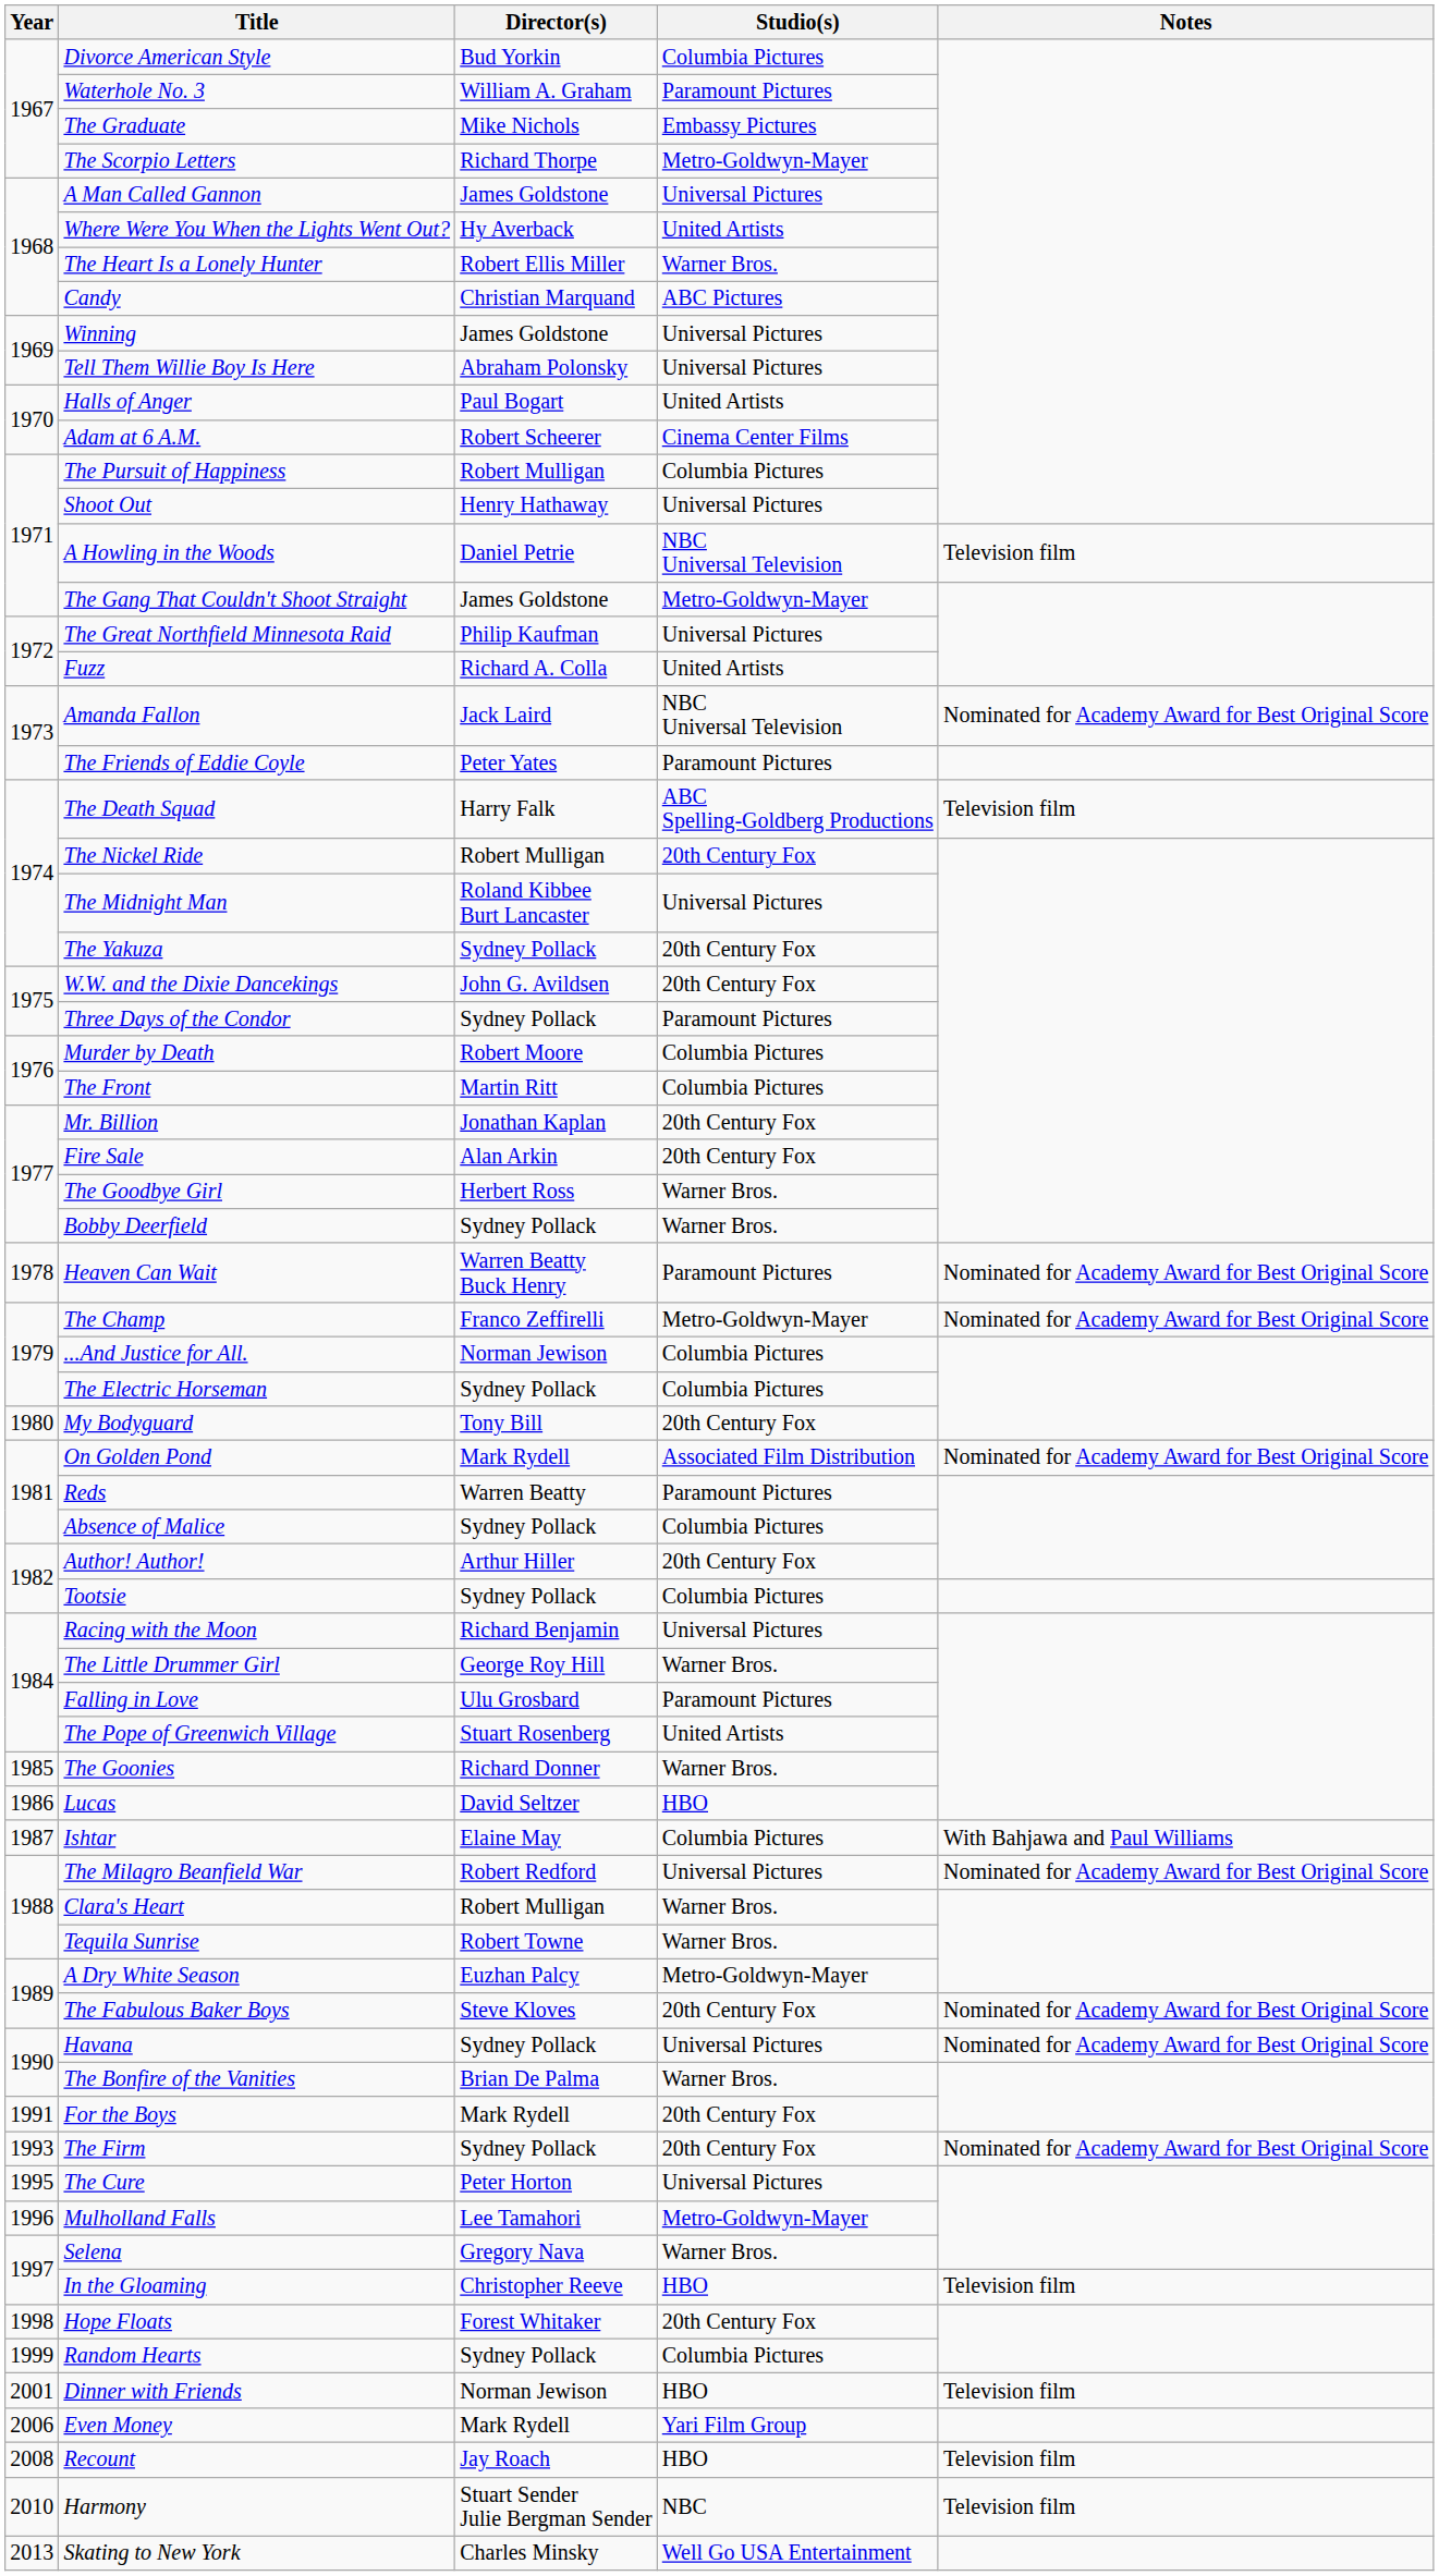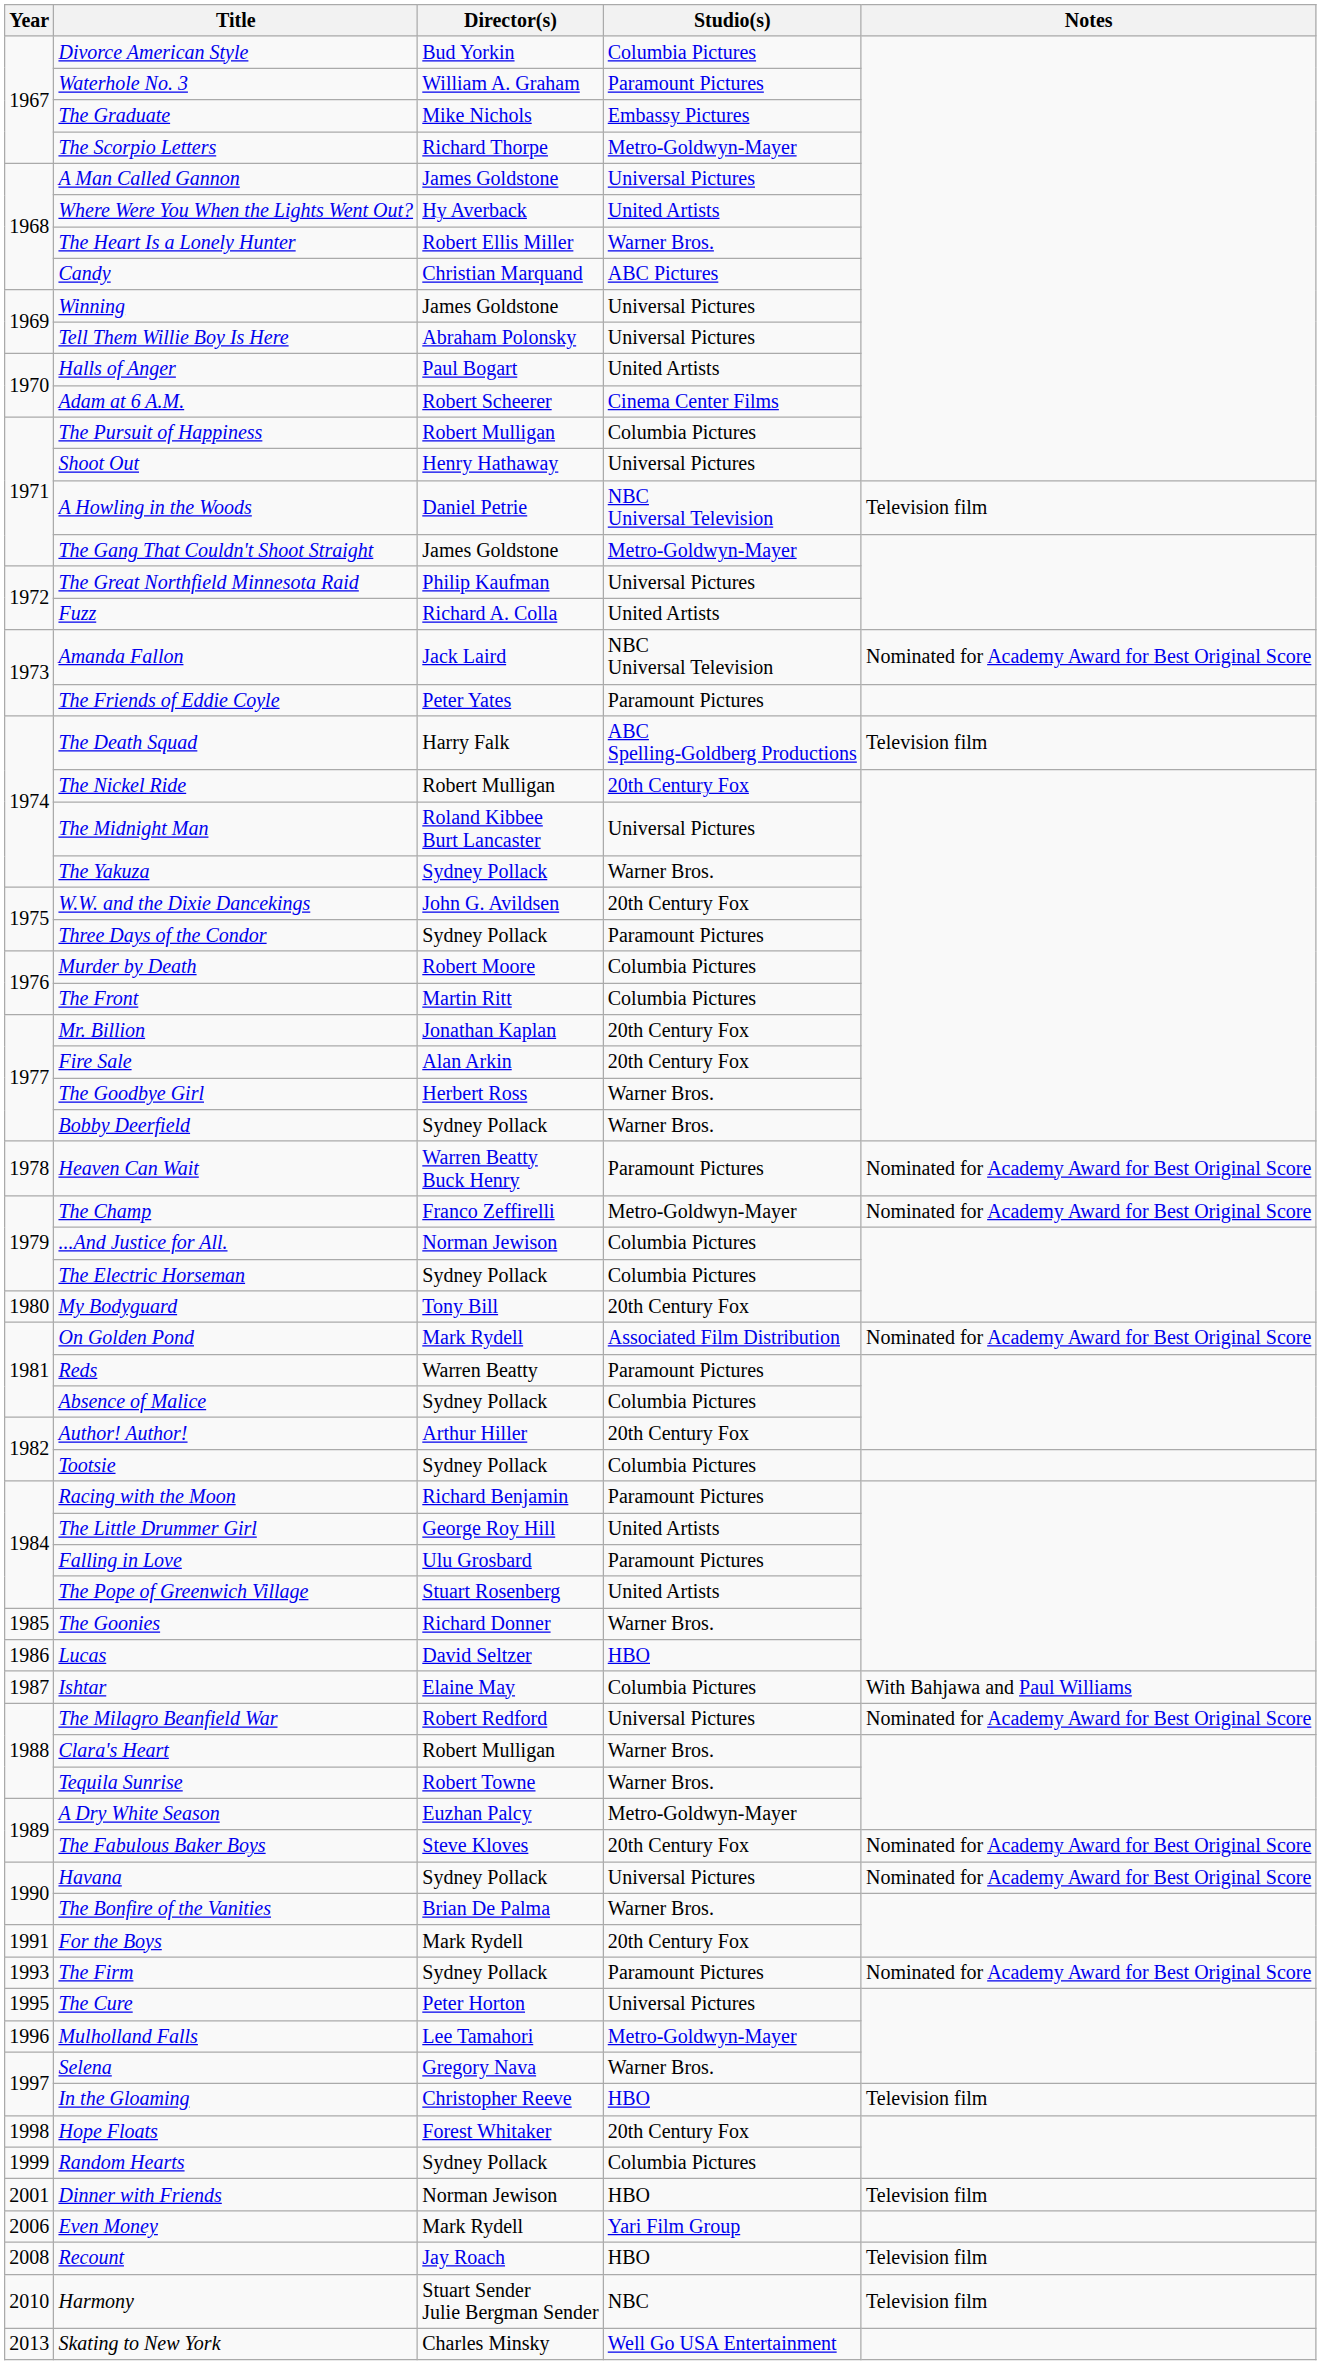 <table class="wikitable sortable">
 <tr>
 <th>Year</th>
 <th>Title</th>
 <th>Director(s)</th>
 <th>Studio(s)</th>
 <th>Notes</th>
 </tr>
 <tr>
 <td rowspan=4>1967</td>
 <td><em><a href='#'>Divorce American Style</a></em></td>
 <td><a href='#'>Bud Yorkin</a></td>
 <td><a href='#'>Columbia Pictures</a></td>
 </tr>
 <tr>
 <td><em><a href='#'>Waterhole No. 3</a></em></td>
 <td><a href='#'>William A. Graham</a></td>
 <td><a href='#'>Paramount Pictures</a></td>
 </tr>
 <tr>
 <td><em><a href='#'>The Graduate</a></em></td>
 <td><a href='#'>Mike Nichols</a></td>
 <td><a href='#'>Embassy Pictures</a></td>
 </tr>
 <tr>
 <td><em><a href='#'>The Scorpio Letters</a></em></td>
 <td><a href='#'>Richard Thorpe</a></td>
 <td><a href='#'>Metro-Goldwyn-Mayer</a></td>
 </tr>
 <tr>
 <td rowspan=4>1968</td>
 <td><em><a href='#'>A Man Called Gannon</a></em></td>
 <td><a href='#'>James Goldstone</a></td>
 <td><a href='#'>Universal Pictures</a></td>
 </tr>
 <tr>
 <td><em><a href='#'>Where Were You When the Lights Went Out?</a></em></td>
 <td><a href='#'>Hy Averback</a></td>
 <td><a href='#'>United Artists</a></td>
 </tr>
 <tr>
 <td><em><a href='#'>The Heart Is a Lonely Hunter</a></em></td>
 <td><a href='#'>Robert Ellis Miller</a></td>
 <td><a href='#'>Warner Bros.</a></td>
 </tr>
 <tr>
 <td><em><a href='#'>Candy</a></em></td>
 <td><a href='#'>Christian Marquand</a></td>
 <td><a href='#'>ABC Pictures</a></td>
 </tr>
 <tr>
 <td rowspan=2>1969</td>
 <td><em><a href='#'>Winning</a></em></td>
 <td>James Goldstone</td>
 <td>Universal Pictures</td>
 </tr>
 <tr>
 <td><em><a href='#'>Tell Them Willie Boy Is Here</a></em></td>
 <td><a href='#'>Abraham Polonsky</a></td>
 <td>Universal Pictures</td>
 </tr>
 <tr>
 <td rowspan=2>1970</td>
 <td><em><a href='#'>Halls of Anger</a></em></td>
 <td><a href='#'>Paul Bogart</a></td>
 <td>United Artists</td>
 </tr>
 <tr>
 <td><em><a href='#'>Adam at 6 A.M.</a></em></td>
 <td><a href='#'>Robert Scheerer</a></td>
 <td><a href='#'>Cinema Center Films</a></td>
 </tr>
 <tr>
 <td rowspan=4>1971</td>
 <td><em><a href='#'>The Pursuit of Happiness</a></em></td>
 <td><a href='#'>Robert Mulligan</a></td>
 <td>Columbia Pictures</td>
 </tr>
 <tr>
 <td><em><a href='#'>Shoot Out</a></em></td>
 <td><a href='#'>Henry Hathaway</a></td>
 <td>Universal Pictures</td>
 </tr>
 <tr>
 <td><em><a href='#'>A Howling in the Woods</a></em></td>
 <td><a href='#'>Daniel Petrie</a></td>
 <td><a href='#'>NBC</a><br><a href='#'>Universal Television</a></td>
 <td>Television film</td>
 </tr>
 <tr>
 <td><em><a href='#'>The Gang That Couldn't Shoot Straight</a></em></td>
 <td>James Goldstone</td>
 <td><a href='#'>Metro-Goldwyn-Mayer</a></td>
 </tr>
 <tr>
 <td rowspan=2>1972</td>
 <td><em><a href='#'>The Great Northfield Minnesota Raid</a></em></td>
 <td><a href='#'>Philip Kaufman</a></td>
 <td>Universal Pictures</td>
 </tr>
 <tr>
 <td><em><a href='#'>Fuzz</a></em></td>
 <td><a href='#'>Richard A. Colla</a></td>
 <td>United Artists</td>
 </tr>
 <tr>
 <td rowspan=2>1973</td>
 <td><em><a href='#'>Amanda Fallon</a></em></td>
 <td><a href='#'>Jack Laird</a></td>
 <td>NBC<br>Universal Television</td>
 <td>Nominated for <a href='#'>Academy Award for Best Original Score</a></td>
 </tr>
 <tr>
 <td><em><a href='#'>The Friends of Eddie Coyle</a></em></td>
 <td><a href='#'>Peter Yates</a></td>
 <td>Paramount Pictures</td>
 </tr>
 <tr>
 <td rowspan=4>1974</td>
 <td><em><a href='#'>The Death Squad</a></em></td>
 <td>Harry Falk</td>
 <td><a href='#'>ABC</a><br><a href='#'>Spelling-Goldberg Productions</a></td>
 <td>Television film</td>
 </tr>
 <tr>
 <td><em><a href='#'>The Nickel Ride</a></em></td>
 <td>Robert Mulligan</td>
 <td><a href='#'>20th Century Fox</a></td>
 </tr>
 <tr>
 <td><em><a href='#'>The Midnight Man</a></em></td>
 <td><a href='#'>Roland Kibbee</a><br><a href='#'>Burt Lancaster</a></td>
 <td>Universal Pictures</td>
 </tr>
 <tr>
 <td><em><a href='#'>The Yakuza</a></em></td>
 <td><a href='#'>Sydney Pollack</a></td>
-<td>20th Century Fox</td>
+<td>Warner Bros.</td>
 </tr>
 <tr>
 <td rowspan=2>1975</td>
 <td><em><a href='#'>W.W. and the Dixie Dancekings</a></em></td>
 <td><a href='#'>John G. Avildsen</a></td>
 <td>20th Century Fox</td>
 </tr>
 <tr>
 <td><em><a href='#'>Three Days of the Condor</a></em></td>
 <td>Sydney Pollack</td>
 <td>Paramount Pictures</td>
 </tr>
 <tr>
 <td rowspan=2>1976</td>
 <td><em><a href='#'>Murder by Death</a></em></td>
 <td><a href='#'>Robert Moore</a></td>
 <td>Columbia Pictures</td>
 </tr>
 <tr>
 <td><em><a href='#'>The Front</a></em></td>
 <td><a href='#'>Martin Ritt</a></td>
 <td>Columbia Pictures</td>
 </tr>
 <tr>
 <td rowspan=4>1977</td>
 <td><em><a href='#'>Mr. Billion</a></em></td>
 <td><a href='#'>Jonathan Kaplan</a></td>
 <td>20th Century Fox</td>
 </tr>
 <tr>
 <td><em><a href='#'>Fire Sale</a></em></td>
 <td><a href='#'>Alan Arkin</a></td>
 <td>20th Century Fox</td>
 </tr>
 <tr>
 <td><em><a href='#'>The Goodbye Girl</a></em></td>
 <td><a href='#'>Herbert Ross</a></td>
 <td>Warner Bros.</td>
 </tr>
 <tr>
 <td><em><a href='#'>Bobby Deerfield</a></em></td>
 <td>Sydney Pollack</td>
 <td>Warner Bros.</td>
 </tr>
 <tr>
 <td>1978</td>
 <td><em><a href='#'>Heaven Can Wait</a></em></td>
 <td><a href='#'>Warren Beatty</a><br><a href='#'>Buck Henry</a></td>
 <td>Paramount Pictures</td>
 <td>Nominated for <a href='#'>Academy Award for Best Original Score</a></td>
 </tr>
 <tr>
 <td rowspan=3>1979</td>
 <td><em><a href='#'>The Champ</a></em></td>
 <td><a href='#'>Franco Zeffirelli</a></td>
 <td>Metro-Goldwyn-Mayer</td>
 <td>Nominated for <a href='#'>Academy Award for Best Original Score</a></td>
 </tr>
 <tr>
 <td><em><a href='#'>...And Justice for All.</a></em></td>
 <td><a href='#'>Norman Jewison</a></td>
 <td>Columbia Pictures</td>
 </tr>
 <tr>
 <td><em><a href='#'>The Electric Horseman</a></em></td>
 <td>Sydney Pollack</td>
 <td>Columbia Pictures</td>
 </tr>
 <tr>
 <td>1980</td>
 <td><em><a href='#'>My Bodyguard</a></em></td>
 <td><a href='#'>Tony Bill</a></td>
 <td>20th Century Fox</td>
 </tr>
 <tr>
 <td rowspan=3>1981</td>
 <td><em><a href='#'>On Golden Pond</a></em></td>
 <td><a href='#'>Mark Rydell</a></td>
 <td><a href='#'>Associated Film Distribution</a></td>
 <td>Nominated for <a href='#'>Academy Award for Best Original Score</a></td>
 </tr>
 <tr>
 <td><em><a href='#'>Reds</a></em></td>
 <td>Warren Beatty</td>
 <td>Paramount Pictures</td>
 </tr>
 <tr>
 <td><em><a href='#'>Absence of Malice</a></em></td>
 <td>Sydney Pollack</td>
 <td>Columbia Pictures</td>
 </tr>
 <tr>
 <td rowspan=2>1982</td>
 <td><em><a href='#'>Author! Author!</a></em></td>
 <td><a href='#'>Arthur Hiller</a></td>
 <td>20th Century Fox</td>
 </tr>
 <tr>
 <td><em><a href='#'>Tootsie</a></em></td>
 <td>Sydney Pollack</td>
 <td>Columbia Pictures</td>
 <td></td>
 </tr>
 <tr>
 <td rowspan=4>1984</td>
 <td><em><a href='#'>Racing with the Moon</a></em></td>
 <td><a href='#'>Richard Benjamin</a></td>
-<td>Universal Pictures</td>
+<td>Paramount Pictures</td>
 </tr>
 <tr>
 <td><em><a href='#'>The Little Drummer Girl</a></em></td>
 <td><a href='#'>George Roy Hill</a></td>
-<td>Warner Bros.</td>
+<td>United Artists</td>
 </tr>
 <tr>
 <td><em><a href='#'>Falling in Love</a></em></td>
 <td><a href='#'>Ulu Grosbard</a></td>
 <td>Paramount Pictures</td>
 </tr>
 <tr>
 <td><em><a href='#'>The Pope of Greenwich Village</a></em></td>
 <td><a href='#'>Stuart Rosenberg</a></td>
 <td>United Artists</td>
 </tr>
 <tr>
 <td>1985</td>
 <td><em><a href='#'>The Goonies</a></em></td>
 <td><a href='#'>Richard Donner</a></td>
 <td>Warner Bros.</td>
 </tr>
 <tr>
 <td>1986</td>
 <td><em><a href='#'>Lucas</a></em></td>
 <td><a href='#'>David Seltzer</a></td>
 <td><a href='#'>HBO</a></td>
 </tr>
 <tr>
 <td>1987</td>
 <td><em><a href='#'>Ishtar</a></em></td>
 <td><a href='#'>Elaine May</a></td>
 <td>Columbia Pictures</td>
 <td>With Bahjawa and <a href='#'>Paul Williams</a></td>
 </tr>
 <tr>
 <td rowspan=3>1988</td>
 <td><em><a href='#'>The Milagro Beanfield War</a></em></td>
 <td><a href='#'>Robert Redford</a></td>
 <td>Universal Pictures</td>
 <td>Nominated for <a href='#'>Academy Award for Best Original Score</a></td>
 </tr>
 <tr>
 <td><em><a href='#'>Clara's Heart</a></em></td>
 <td>Robert Mulligan</td>
 <td>Warner Bros.</td>
 </tr>
 <tr>
 <td><em><a href='#'>Tequila Sunrise</a></em></td>
 <td><a href='#'>Robert Towne</a></td>
 <td>Warner Bros.</td>
 </tr>
 <tr>
 <td rowspan=2>1989</td>
 <td><em><a href='#'>A Dry White Season</a></em></td>
 <td><a href='#'>Euzhan Palcy</a></td>
 <td>Metro-Goldwyn-Mayer</td>
 </tr>
 <tr>
 <td><em><a href='#'>The Fabulous Baker Boys</a></em></td>
 <td><a href='#'>Steve Kloves</a></td>
 <td>20th Century Fox</td>
 <td>Nominated for <a href='#'>Academy Award for Best Original Score</a></td>
 </tr>
 <tr>
 <td rowspan=2>1990</td>
 <td><em><a href='#'>Havana</a></em></td>
 <td>Sydney Pollack</td>
 <td>Universal Pictures</td>
 <td>Nominated for <a href='#'>Academy Award for Best Original Score</a></td>
 </tr>
 <tr>
 <td><em><a href='#'>The Bonfire of the Vanities</a></em></td>
 <td><a href='#'>Brian De Palma</a></td>
 <td>Warner Bros.</td>
 </tr>
 <tr>
 <td>1991</td>
 <td><em><a href='#'>For the Boys</a></em></td>
 <td>Mark Rydell</td>
 <td>20th Century Fox</td>
 </tr>
 <tr>
 <td>1993</td>
 <td><em><a href='#'>The Firm</a></em></td>
 <td>Sydney Pollack</td>
-<td>20th Century Fox</td>
+<td>Paramount Pictures</td>
 <td>Nominated for <a href='#'>Academy Award for Best Original Score</a></td>
 </tr>
 <tr>
 <td>1995</td>
 <td><em><a href='#'>The Cure</a></em></td>
 <td><a href='#'>Peter Horton</a></td>
 <td>Universal Pictures</td>
 </tr>
 <tr>
 <td>1996</td>
 <td><em><a href='#'>Mulholland Falls</a></em></td>
 <td><a href='#'>Lee Tamahori</a></td>
 <td><a href='#'>Metro-Goldwyn-Mayer</a></td>
 </tr>
 <tr>
 <td rowspan=2>1997</td>
 <td><em><a href='#'>Selena</a></em></td>
 <td><a href='#'>Gregory Nava</a></td>
 <td>Warner Bros.</td>
 </tr>
 <tr>
 <td><em><a href='#'>In the Gloaming</a></em></td>
 <td><a href='#'>Christopher Reeve</a></td>
 <td><a href='#'>HBO</a></td>
 <td>Television film</td>
 </tr>
 <tr>
 <td>1998</td>
 <td><em><a href='#'>Hope Floats</a></em></td>
 <td><a href='#'>Forest Whitaker</a></td>
 <td>20th Century Fox</td>
 </tr>
 <tr>
 <td>1999</td>
 <td><em><a href='#'>Random Hearts</a></em></td>
 <td>Sydney Pollack</td>
 <td>Columbia Pictures</td>
 </tr>
 <tr>
 <td>2001</td>
 <td><em><a href='#'>Dinner with Friends</a></em></td>
 <td>Norman Jewison</td>
 <td>HBO</td>
 <td>Television film</td>
 </tr>
 <tr>
 <td>2006</td>
 <td><em><a href='#'>Even Money</a></em></td>
 <td>Mark Rydell</td>
 <td><a href='#'>Yari Film Group</a></td>
 </tr>
 <tr>
 <td>2008</td>
 <td><em><a href='#'>Recount</a></em></td>
 <td><a href='#'>Jay Roach</a></td>
 <td>HBO</td>
 <td>Television film</td>
 </tr>
 <tr>
 <td>2010</td>
 <td><em>Harmony</em></td>
 <td>Stuart Sender<br>Julie Bergman Sender</td>
 <td>NBC</td>
 <td>Television film</td>
 </tr>
 <tr>
 <td>2013</td>
 <td><em>Skating to New York</em></td>
 <td>Charles Minsky</td>
 <td><a href='#'>Well Go USA Entertainment</a></td>
 </tr>
 </table>
